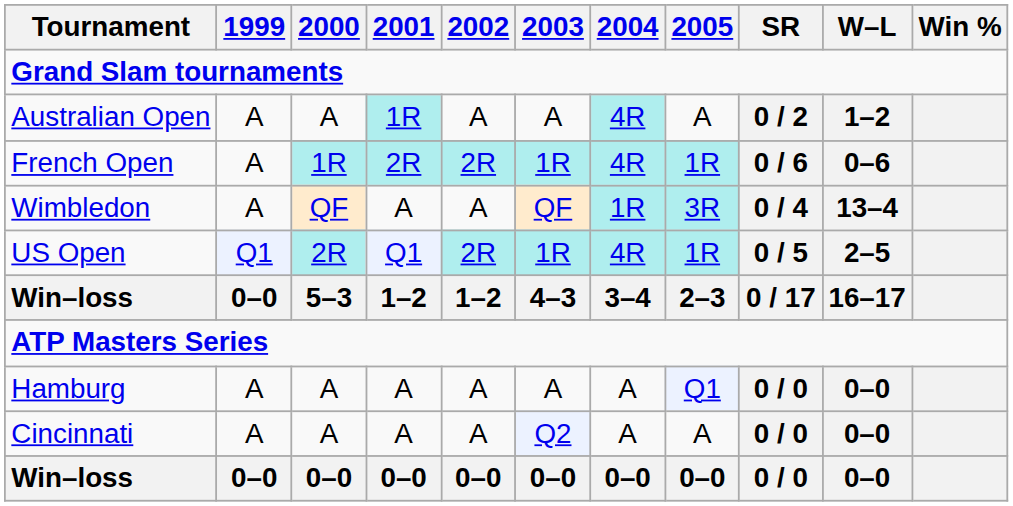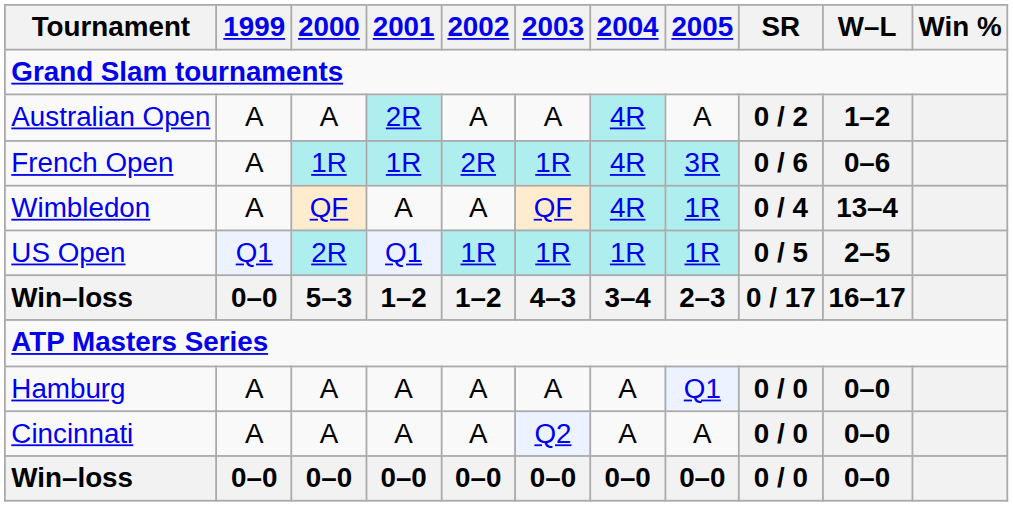 <table class=wikitable style=text-align:center;font-size:97%>
 <tr>
 <th>Tournament</th>
 <th><a href='#'>1999</a></th>
 <th><a href='#'>2000</a></th>
 <th><a href='#'>2001</a></th>
 <th><a href='#'>2002</a></th>
 <th><a href='#'>2003</a></th>
 <th><a href='#'>2004</a></th>
 <th><a href='#'>2005</a></th>
 <th>SR</th>
 <th>W–L</th>
 <th>Win %</th>
 </tr>
 <tr>
 <td colspan=23 align=left><strong><a href='#'>Grand Slam tournaments</a></strong></td>
 </tr>
 <tr>
 <td align=left><a href='#'>Australian Open</a></td>
 <td>A</td>
 <td>A</td>
-<td bgcolor=afeeee><a href='#'>1R</a></td>
+<td bgcolor=afeeee><a href='#'>2R</a></td>
 <td>A</td>
 <td>A</td>
 <td bgcolor=afeeee><a href='#'>4R</a></td>
 <td>A</td>
 <th>0 / 2</th>
 <th>1–2</th>
 <th></th>
 </tr>
 <tr>
 <td align=left><a href='#'>French Open</a></td>
 <td>A</td>
 <td bgcolor=afeeee><a href='#'>1R</a></td>
-<td bgcolor=afeeee><a href='#'>2R</a></td>
+<td bgcolor=afeeee><a href='#'>1R</a></td>
 <td bgcolor=afeeee><a href='#'>2R</a></td>
 <td bgcolor=afeeee><a href='#'>1R</a></td>
 <td bgcolor=afeeee><a href='#'>4R</a></td>
-<td bgcolor=afeeee><a href='#'>1R</a></td>
+<td bgcolor=afeeee><a href='#'>3R</a></td>
 <th>0 / 6</th>
 <th>0–6</th>
 <th></th>
 </tr>
 <tr>
 <td align=left><a href='#'>Wimbledon</a></td>
 <td>A</td>
 <td bgcolor=ffebcd><a href='#'>QF</a></td>
 <td>A</td>
 <td>A</td>
 <td bgcolor=ffebcd><a href='#'>QF</a></td>
+<td bgcolor=afeeee><a href='#'>4R</a></td>
 <td bgcolor=afeeee><a href='#'>1R</a></td>
-<td bgcolor=afeeee><a href='#'>3R</a></td>
 <th>0 / 4</th>
 <th>13–4</th>
 <th></th>
 </tr>
 <tr>
 <td align=left><a href='#'>US Open</a></td>
 <td bgcolor=ecf2ff><a href='#'>Q1</a></td>
 <td bgcolor=afeeee><a href='#'>2R</a></td>
 <td bgcolor=ecf2ff><a href='#'>Q1</a></td>
-<td bgcolor=afeeee><a href='#'>2R</a></td>
 <td bgcolor=afeeee><a href='#'>1R</a></td>
-<td bgcolor=afeeee><a href='#'>4R</a></td>
+<td bgcolor=afeeee><a href='#'>1R</a></td>
+<td bgcolor=afeeee><a href='#'>1R</a></td>
 <td bgcolor=afeeee><a href='#'>1R</a></td>
 <th>0 / 5</th>
 <th>2–5</th>
 <th></th>
 </tr>
 <tr>
 <th style=text-align:left>Win–loss</th>
 <th>0–0</th>
 <th>5–3</th>
 <th>1–2</th>
 <th>1–2</th>
 <th>4–3</th>
 <th>3–4</th>
 <th>2–3</th>
 <th>0 / 17</th>
 <th>16–17</th>
 <th></th>
 </tr>
 <tr>
 <td colspan=23 align=left><strong><a href='#'>ATP Masters Series</a></strong></td>
 </tr>
 <tr>
 <td align=left><a href='#'>Hamburg</a></td>
 <td>A</td>
 <td>A</td>
 <td>A</td>
 <td>A</td>
 <td>A</td>
 <td>A</td>
 <td bgcolor=ecf2ff><a href='#'>Q1</a></td>
 <th>0 / 0</th>
 <th>0–0</th>
 <th></th>
 </tr>
 <tr>
 <td align=left><a href='#'>Cincinnati</a></td>
 <td>A</td>
 <td>A</td>
 <td>A</td>
 <td>A</td>
 <td bgcolor=ecf2ff><a href='#'>Q2</a></td>
 <td>A</td>
 <td>A</td>
 <th>0 / 0</th>
 <th>0–0</th>
 <th></th>
 </tr>
 <tr>
 <th style=text-align:left>Win–loss</th>
 <th>0–0</th>
 <th>0–0</th>
 <th>0–0</th>
 <th>0–0</th>
 <th>0–0</th>
 <th>0–0</th>
 <th>0–0</th>
 <th>0 / 0</th>
 <th>0–0</th>
 <th></th>
 </tr>
 </table>
